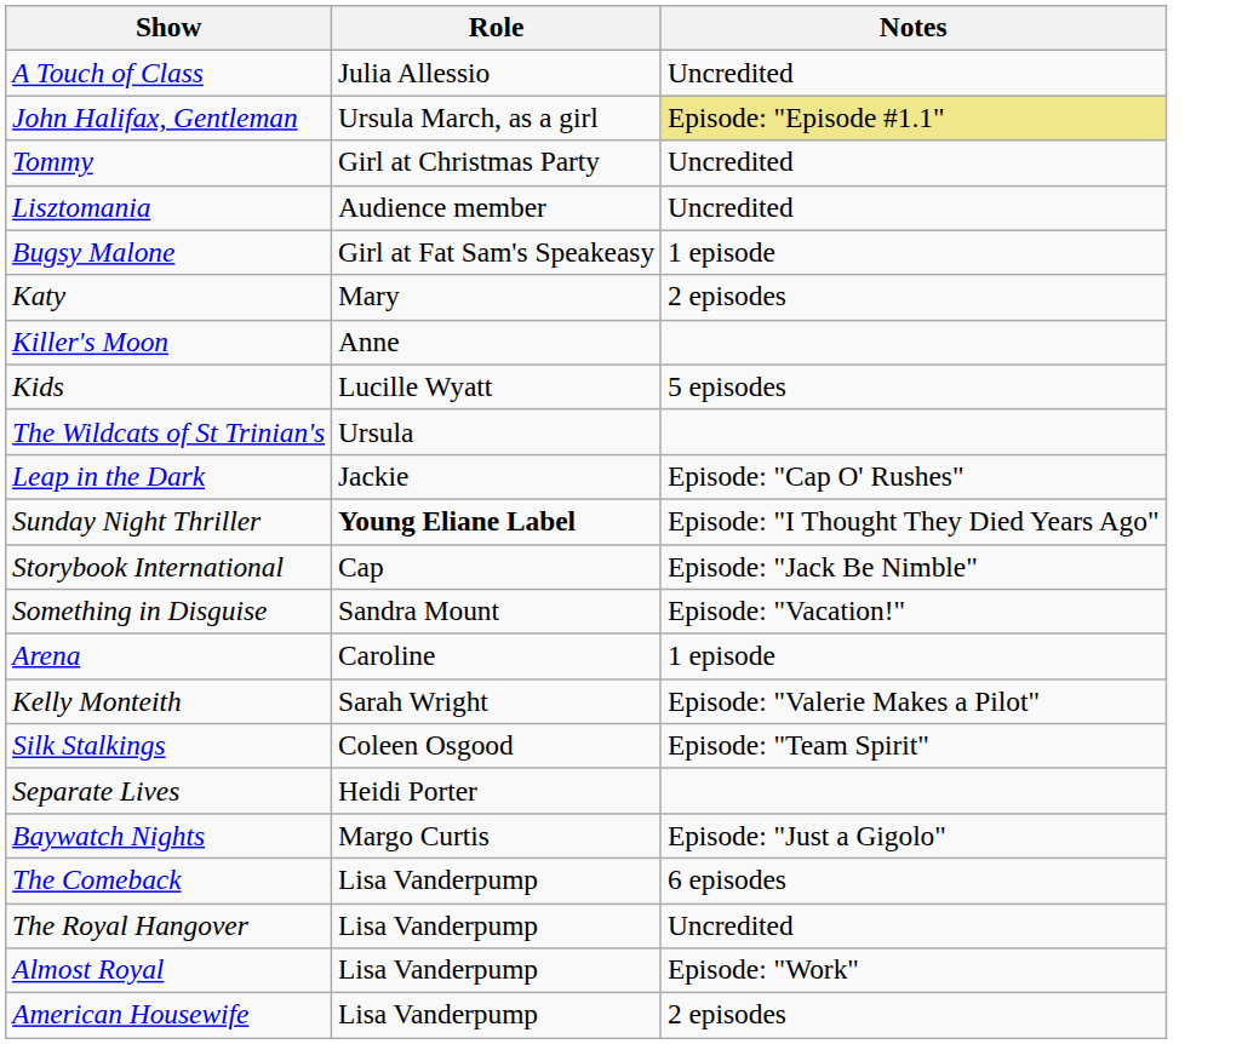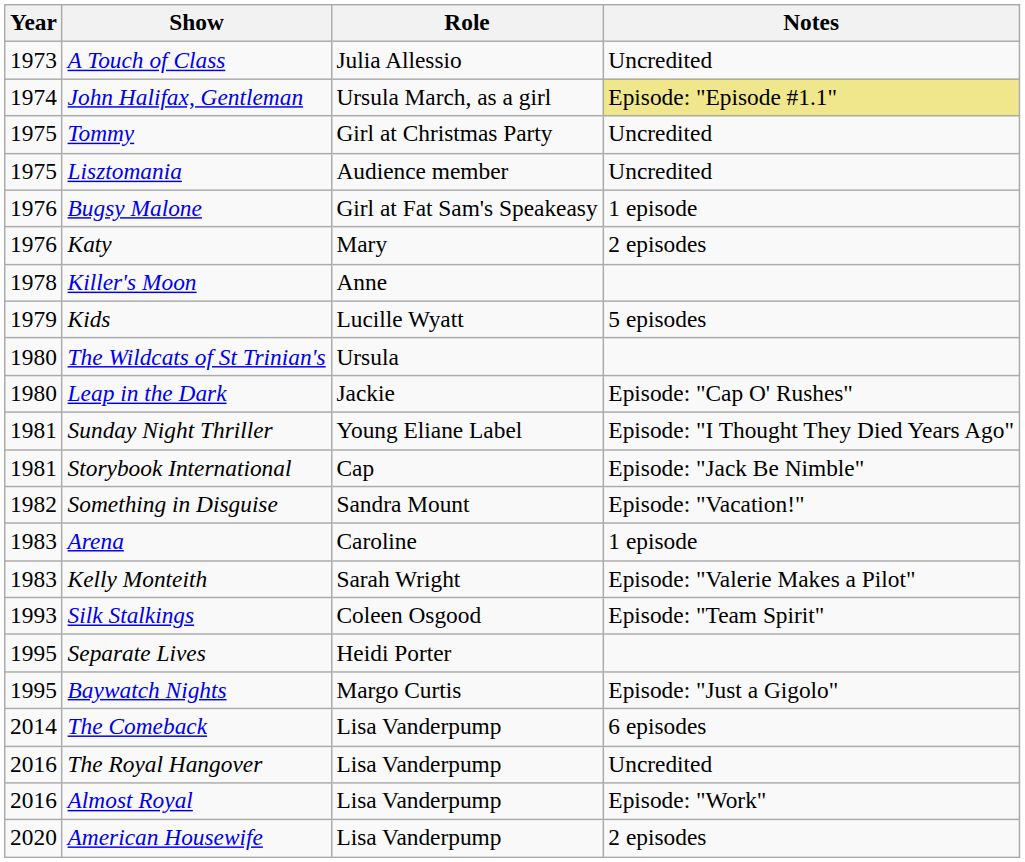 <table class="wikitable">
 <tr>
+<th>Year</th>
 <th>Show</th>
 <th>Role</th>
 <th>Notes</th>
 </tr>
 <tr>
+<td>1973</td>
 <td><em><a href='#'>A Touch of Class</a></em></td>
 <td>Julia Allessio</td>
 <td>Uncredited</td>
 </tr>
 <tr>
+<td>1974</td>
 <td><em><a href='#'>John Halifax, Gentleman</a></em></td>
 <td>Ursula March, as a girl</td>
 <td style="background: khaki;">Episode: "Episode #1.1"</td>
 </tr>
 <tr>
+<td>1975</td>
 <td><em><a href='#'>Tommy</a></em></td>
 <td>Girl at Christmas Party</td>
 <td>Uncredited</td>
 </tr>
 <tr>
+<td>1975</td>
 <td><em><a href='#'>Lisztomania</a></em></td>
 <td>Audience member</td>
 <td>Uncredited</td>
 </tr>
 <tr>
+<td>1976</td>
 <td><em><a href='#'>Bugsy Malone</a></em></td>
 <td>Girl at Fat Sam's Speakeasy</td>
 <td>1 episode</td>
 </tr>
 <tr>
+<td>1976</td>
 <td><em>Katy</em></td>
 <td>Mary</td>
 <td>2 episodes</td>
 </tr>
 <tr>
+<td>1978</td>
 <td><em><a href='#'>Killer's Moon</a></em></td>
 <td>Anne</td>
 <td></td>
 </tr>
 <tr>
+<td>1979</td>
 <td><em>Kids</em></td>
 <td>Lucille Wyatt</td>
 <td>5 episodes</td>
 </tr>
 <tr>
+<td>1980</td>
 <td><em><a href='#'>The Wildcats of St Trinian's</a></em></td>
 <td>Ursula</td>
 <td></td>
 </tr>
 <tr>
+<td>1980</td>
 <td><em><a href='#'>Leap in the Dark</a></em></td>
 <td>Jackie</td>
 <td>Episode: "Cap O' Rushes"</td>
 </tr>
 <tr>
+<td>1981</td>
 <td><em>Sunday Night Thriller</em></td>
-<td><strong>Young Eliane Label</strong></td>
+<td>Young Eliane Label</td>
 <td>Episode: "I Thought They Died Years Ago"</td>
 </tr>
 <tr>
+<td>1981</td>
 <td><em>Storybook International</em></td>
 <td>Cap</td>
 <td>Episode: "Jack Be Nimble"</td>
 </tr>
 <tr>
+<td>1982</td>
 <td><em>Something in Disguise</em></td>
 <td>Sandra Mount</td>
 <td>Episode: "Vacation!"</td>
 </tr>
 <tr>
+<td>1983</td>
 <td><em><a href='#'>Arena</a></em></td>
 <td>Caroline</td>
 <td>1 episode</td>
 </tr>
 <tr>
+<td>1983</td>
 <td><em>Kelly Monteith</em></td>
 <td>Sarah Wright</td>
 <td>Episode: "Valerie Makes a Pilot"</td>
 </tr>
 <tr>
+<td>1993</td>
 <td><em><a href='#'>Silk Stalkings</a></em></td>
 <td>Coleen Osgood</td>
 <td>Episode: "Team Spirit"</td>
 </tr>
 <tr>
+<td>1995</td>
 <td><em>Separate Lives</em></td>
 <td>Heidi Porter</td>
 <td></td>
 </tr>
 <tr>
+<td>1995</td>
 <td><em><a href='#'>Baywatch Nights</a></em></td>
 <td>Margo Curtis</td>
 <td>Episode: "Just a Gigolo"</td>
 </tr>
 <tr>
+<td>2014</td>
 <td><em><a href='#'>The Comeback</a></em></td>
 <td>Lisa Vanderpump</td>
 <td>6 episodes</td>
 </tr>
 <tr>
+<td>2016</td>
 <td><em>The Royal Hangover</em></td>
 <td>Lisa Vanderpump</td>
 <td>Uncredited</td>
 </tr>
 <tr>
+<td>2016</td>
 <td><em><a href='#'>Almost Royal</a></em></td>
 <td>Lisa Vanderpump</td>
 <td>Episode: "Work"</td>
 </tr>
 <tr>
+<td>2020</td>
 <td><em><a href='#'>American Housewife</a></em></td>
 <td>Lisa Vanderpump</td>
 <td>2 episodes</td>
 </tr>
 </table>
